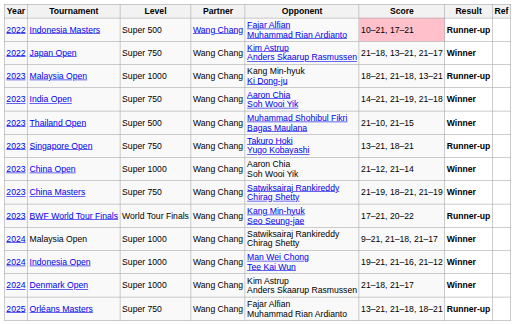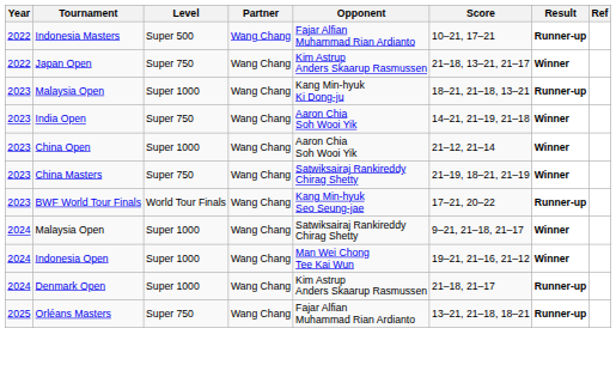 <table class="sortable wikitable" style="font-size: 90%;">
 <tr>
 <th>Year</th>
 <th>Tournament</th>
 <th>Level</th>
 <th>Partner</th>
 <th>Opponent</th>
 <th>Score</th>
 <th>Result</th>
 <th>Ref</th>
 </tr>
 <tr>
 <td align="center"><a href='#'>2022</a></td>
 <td align="left"><a href='#'>Indonesia Masters</a></td>
 <td align="left">Super 500</td>
 <td align="left"> <a href='#'>Wang Chang</a></td>
 <td align="left"> <a href='#'>Fajar Alfian</a><br> <a href='#'>Muhammad Rian Ardianto</a></td>
-<td align="left" style="background: pink;">10–21, 17–21</td>
+<td align="left">10–21, 17–21</td>
 <td style="text-align:left; background:white"> <strong>Runner-up</strong></td>
 <td style="text-align:center; background:white"></td>
 </tr>
 <tr>
 <td align="center"><a href='#'>2022</a></td>
 <td align="left"><a href='#'>Japan Open</a></td>
 <td align="left">Super 750</td>
 <td align="left"> Wang Chang</td>
 <td align="left"> <a href='#'>Kim Astrup</a><br> <a href='#'>Anders Skaarup Rasmussen</a></td>
 <td align="left">21–18, 13–21, 21–17</td>
 <td style="text-align:left; background:white"> <strong>Winner</strong></td>
 <td style="text-align:center; background:white"></td>
 </tr>
 <tr>
 <td align="center"><a href='#'>2023</a></td>
 <td align="left"><a href='#'>Malaysia Open</a></td>
 <td align="left">Super 1000</td>
 <td align="left"> Wang Chang</td>
 <td align="left"> Kang Min-hyuk <br> <a href='#'>Ki Dong-ju</a></td>
 <td align="left">18–21, 21–18, 13–21</td>
 <td style="text-align:left; background:white"> <strong>Runner-up</strong></td>
 <td style="text-align:center; background:white"></td>
 </tr>
 <tr>
 <td align="center"><a href='#'>2023</a></td>
 <td align="left"><a href='#'>India Open</a></td>
 <td align="left">Super 750</td>
 <td align="left"> Wang Chang</td>
 <td align="left"> <a href='#'>Aaron Chia</a><br> <a href='#'>Soh Wooi Yik</a></td>
 <td align="left">14–21, 21–19, 21–18</td>
 <td style="text-align:left; background:white"> <strong>Winner</strong></td>
-<td style="text-align:center; background:white"></td>
-</tr>
-<tr>
-<td align="center"><a href='#'>2023</a></td>
-<td align="left"><a href='#'>Thailand Open</a></td>
-<td align="left">Super 500</td>
-<td align="left"> Wang Chang</td>
-<td align="left"> <a href='#'>Muhammad Shohibul Fikri</a><br> <a href='#'>Bagas Maulana</a></td>
-<td align="left">21–10, 21–15</td>
-<td style="text-align:left; background:white"> <strong>Winner</strong></td>
-<td style="text-align:center; background:white"></td>
-</tr>
-<tr>
-<td align="center"><a href='#'>2023</a></td>
-<td align="left"><a href='#'>Singapore Open</a></td>
-<td align="left">Super 750</td>
-<td align="left"> Wang Chang</td>
-<td align="left"> <a href='#'>Takuro Hoki</a><br> <a href='#'>Yugo Kobayashi</a></td>
-<td align="left">13–21, 18–21</td>
-<td style="text-align:left; background:white"> <strong>Runner-up</strong></td>
 <td style="text-align:center; background:white"></td>
 </tr>
 <tr>
 <td align="center"><a href='#'>2023</a></td>
 <td align="left"><a href='#'>China Open</a></td>
 <td align="left">Super 1000</td>
 <td align="left"> Wang Chang</td>
 <td align="left"> Aaron Chia<br> Soh Wooi Yik</td>
 <td align="left">21–12, 21–14</td>
 <td style="text-align:left; background:white"> <strong>Winner</strong></td>
 <td style="text-align:center; background:white"></td>
 </tr>
 <tr>
 <td align="center"><a href='#'>2023</a></td>
 <td align="left"><a href='#'>China Masters</a></td>
 <td align="left">Super 750</td>
 <td align="left"> Wang Chang</td>
 <td align="left"> <a href='#'>Satwiksairaj Rankireddy</a><br> <a href='#'>Chirag Shetty</a></td>
 <td algin="left">21–19, 18–21, 21–19</td>
 <td style="text-align:left; background:white"> <strong>Winner</strong></td>
 <td style="text-align:center; background:white"></td>
 </tr>
 <tr>
 <td align="center"><a href='#'>2023</a></td>
 <td align="left"><a href='#'>BWF World Tour Finals</a></td>
 <td align="left">World Tour Finals</td>
 <td align="left"> Wang Chang</td>
 <td align="left"> <a href='#'>Kang Min-hyuk</a><br> <a href='#'>Seo Seung-jae</a></td>
 <td align="left">17–21, 20–22</td>
 <td style="text-align:left; background:white"> <strong>Runner-up</strong></td>
 <td style="text-align:center; background:white"></td>
 </tr>
 <tr>
 <td align="center"><a href='#'>2024</a></td>
 <td align="left">Malaysia Open</td>
 <td align="left">Super 1000</td>
 <td align="left"> Wang Chang</td>
 <td align="left"> Satwiksairaj Rankireddy<br> Chirag Shetty</td>
 <td align="left">9–21, 21–18, 21–17</td>
 <td style="text-align:left; background:white"> <strong>Winner</strong></td>
 <td style="text-align:center; background:white"></td>
 </tr>
 <tr>
 <td align="center"><a href='#'>2024</a></td>
 <td align="left"><a href='#'>Indonesia Open</a></td>
 <td align="left">Super 1000</td>
 <td align="left"> Wang Chang</td>
 <td align="left"> <a href='#'>Man Wei Chong</a><br> <a href='#'>Tee Kai Wun</a></td>
 <td align="left">19–21, 21–16, 21–12</td>
 <td style="text-align:left; background:white"> <strong>Winner</strong></td>
 <td style="text-align:center; background:white"></td>
 </tr>
 <tr>
 <td align="center"><a href='#'>2024</a></td>
 <td align="left"><a href='#'>Denmark Open</a></td>
 <td align="left">Super 1000</td>
 <td align="left"> Wang Chang</td>
 <td align="left"> Kim Astrup<br> Anders Skaarup Rasmussen</td>
 <td align="left">21–18, 21–17</td>
-<td style="text-align:left; background:white"> <strong>Winner</strong></td>
+<td style="text-align:left; background:white"> <strong>Runner-up</strong></td>
 <td style="text-align:center; background:white"></td>
 </tr>
 <tr>
 <td align="center"><a href='#'>2025</a></td>
 <td align="left"><a href='#'>Orléans Masters</a></td>
 <td align="left">Super 750</td>
 <td align="left"> Wang Chang</td>
 <td align="left"> Fajar Alfian<br> Muhammad Rian Ardianto</td>
 <td align="left">13–21, 21–18, 18–21</td>
 <td style="text-align:left; background:white"> <strong>Runner-up</strong></td>
 <td style="text-align:center; background:white"></td>
 </tr>
 </table>
